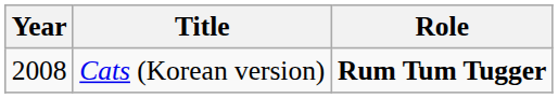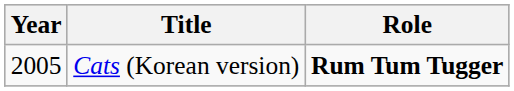 <table class="wikitable">
 <tr>
 <th>Year</th>
 <th>Title</th>
 <th>Role</th>
 </tr>
 <tr>
-<td>2008</td>
+<td>2005</td>
 <td><em><a href='#'>Cats</a></em> (Korean version)</td>
 <td><strong>Rum Tum Tugger</strong></td>
 </tr>
 </table>
